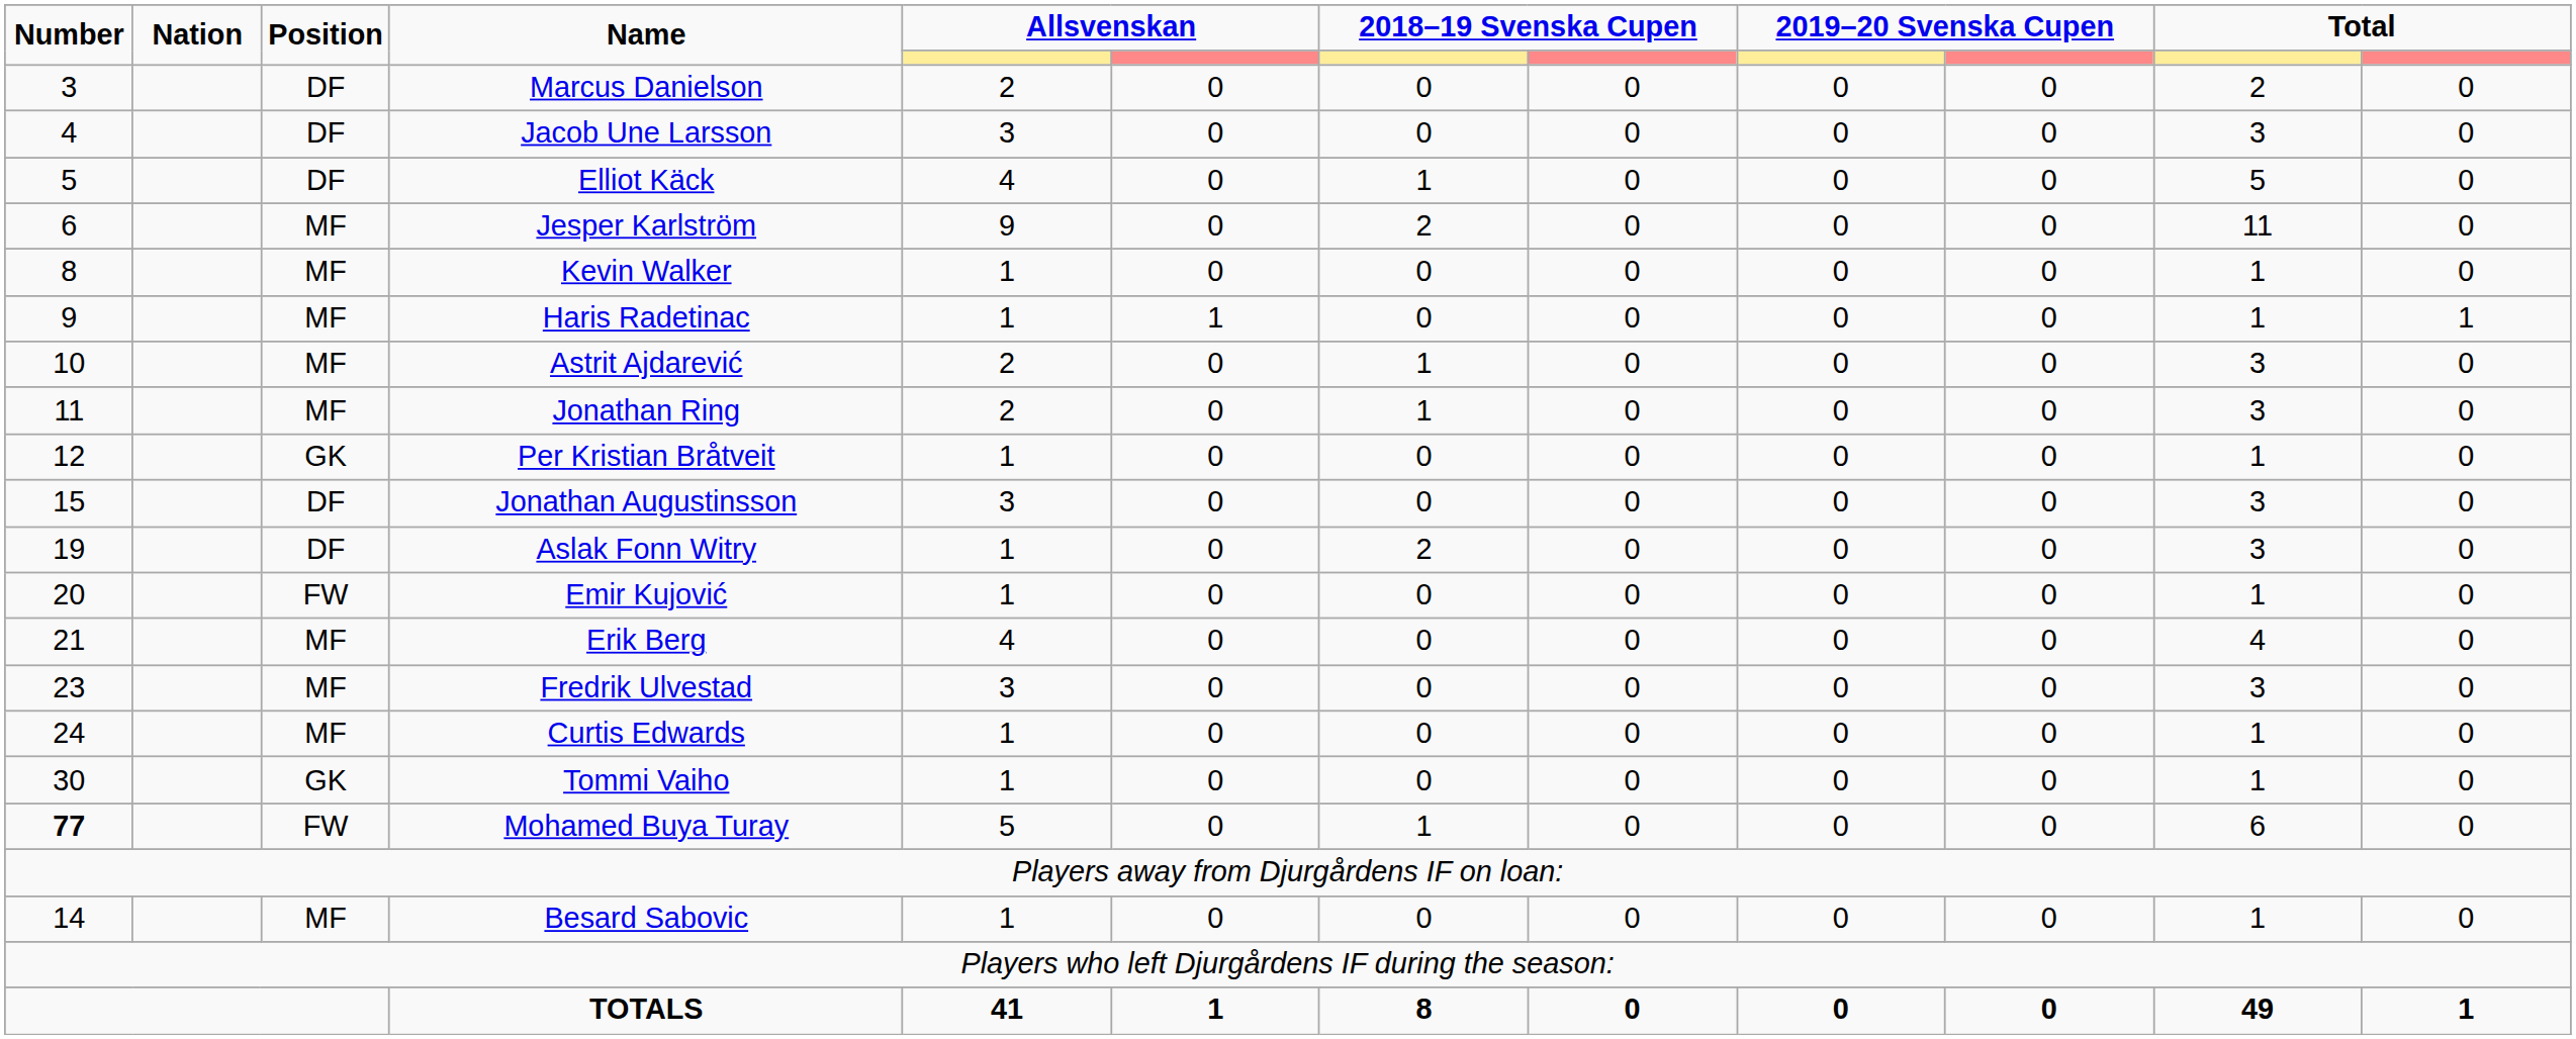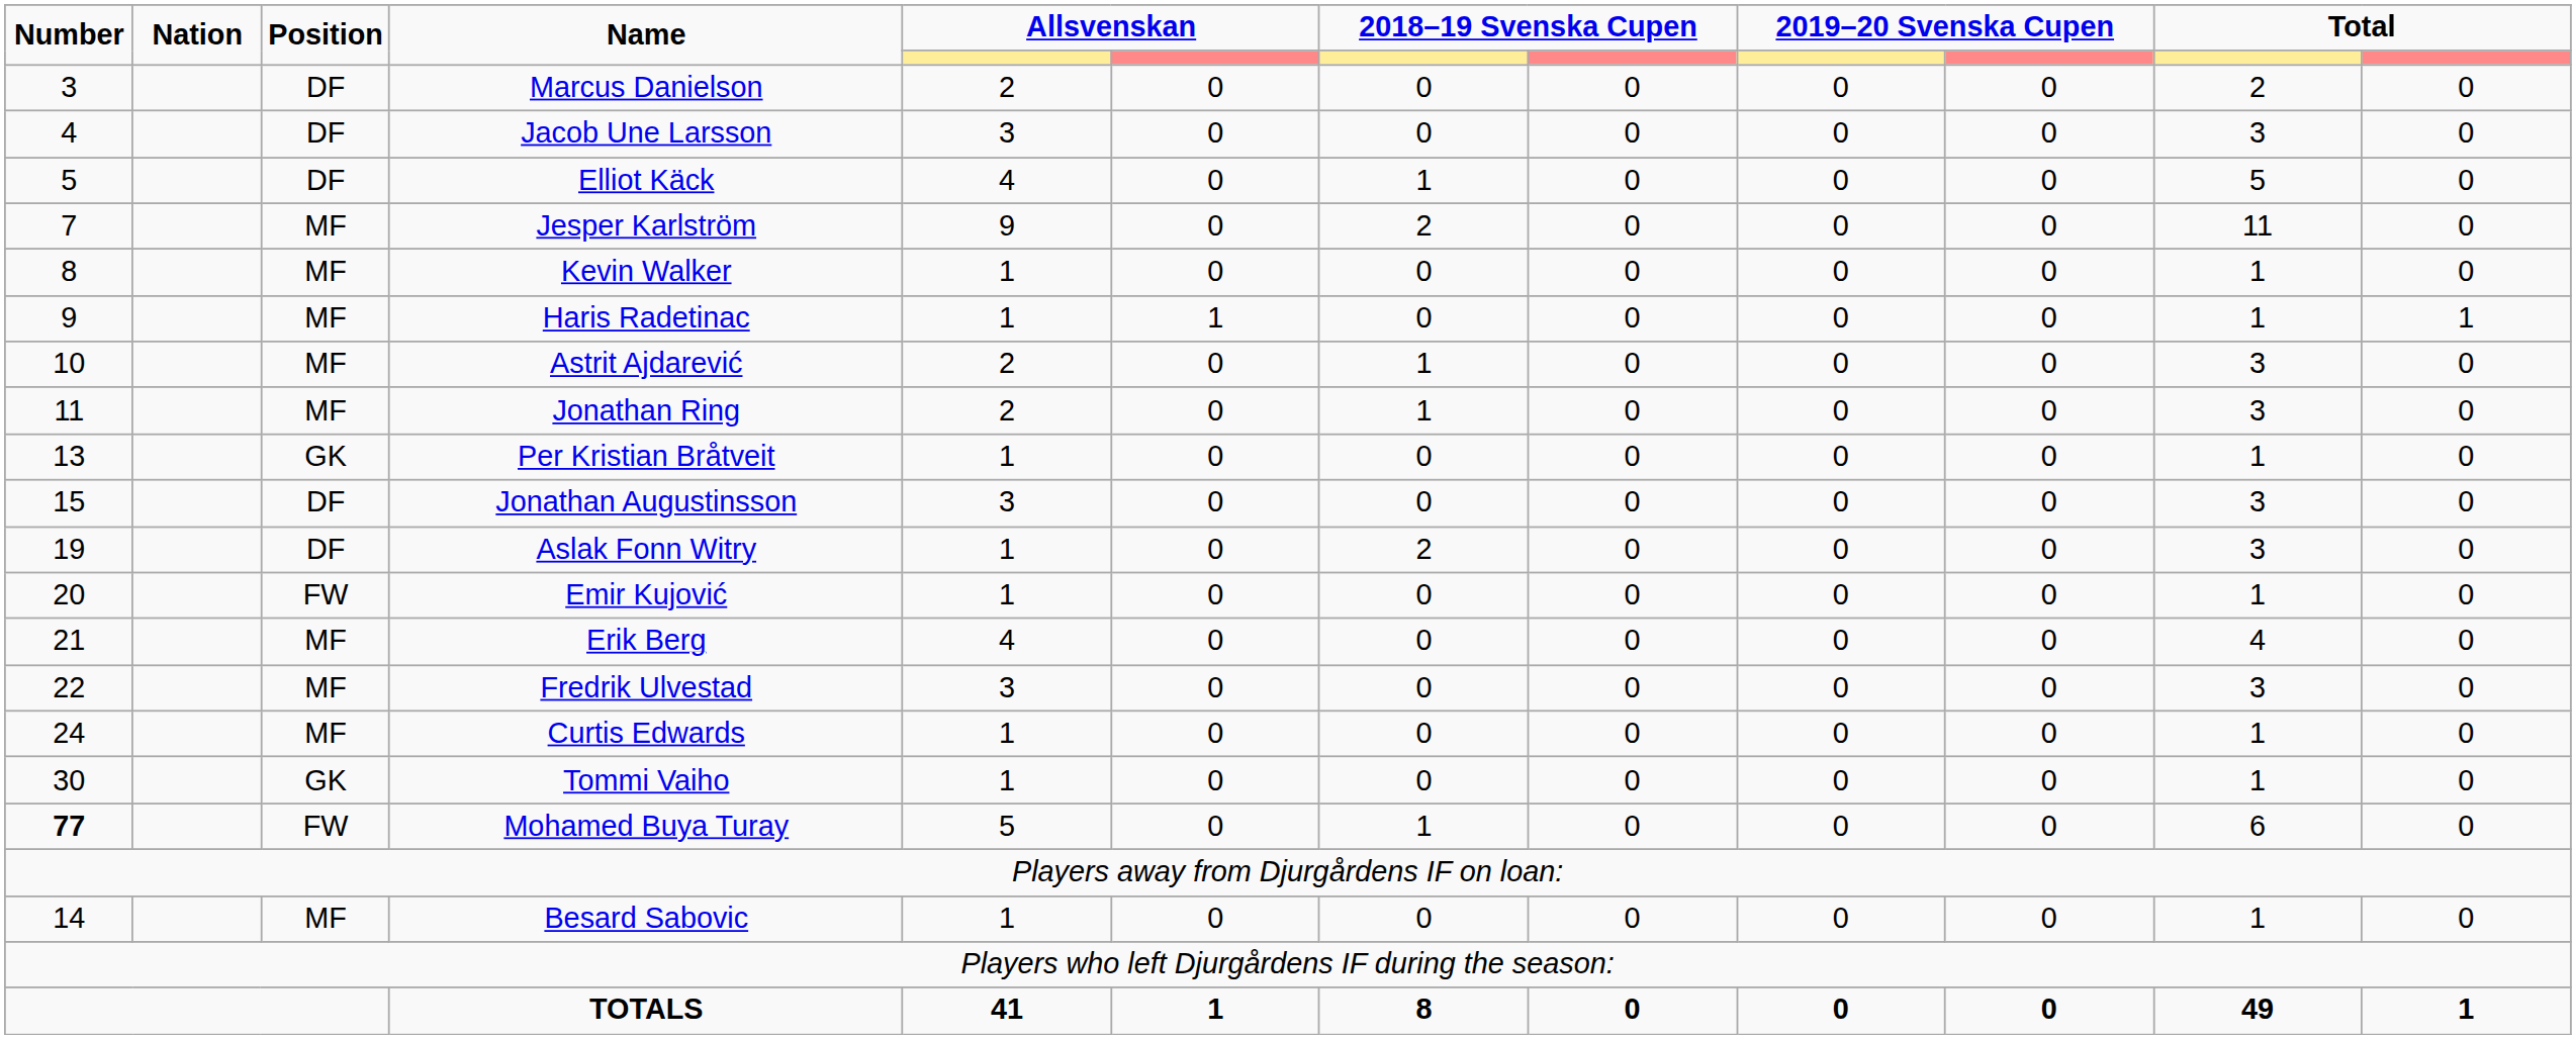 <table class="wikitable" style="text-align:center;">
 <tr>
 <td rowspan="2"  style="width:5%; text-align:center;"><strong>Number</strong></td>
 <td rowspan="2"  style="width:5%; text-align:center;"><strong>Nation</strong></td>
 <td rowspan="2"  style="width:5%; text-align:center;"><strong>Position</strong></td>
 <td rowspan="2"  style="width:20%; text-align:center;"><strong>Name</strong></td>
 <td colspan="2" style="text-align:center;"><strong><a href='#'>Allsvenskan</a></strong></td>
 <td colspan="2" style="text-align:center;"><strong><a href='#'>2018–19 Svenska Cupen</a></strong></td>
 <td colspan="2" style="text-align:center;"><strong><a href='#'>2019–20 Svenska Cupen</a></strong></td>
 <td colspan="2" style="text-align:center;"><strong>Total</strong></td>
 </tr>
 <tr>
 <th style="width:60px; background:#fe9;"></th>
 <th style="width:60px; background:#ff8888;"></th>
 <th style="width:60px; background:#fe9;"></th>
 <th style="width:60px; background:#ff8888;"></th>
 <th style="width:60px; background:#fe9;"></th>
 <th style="width:60px; background:#ff8888;"></th>
 <th style="width:60px; background:#fe9;"></th>
 <th style="width:60px; background:#ff8888;"></th>
 </tr>
 <tr>
 <td>3</td>
 <td></td>
 <td>DF</td>
 <td><a href='#'>Marcus Danielson</a></td>
 <td>2</td>
 <td>0</td>
 <td>0</td>
 <td>0</td>
 <td>0</td>
 <td>0</td>
 <td>2</td>
 <td>0</td>
 </tr>
 <tr>
 <td>4</td>
 <td></td>
 <td>DF</td>
 <td><a href='#'>Jacob Une Larsson</a></td>
 <td>3</td>
 <td>0</td>
 <td>0</td>
 <td>0</td>
 <td>0</td>
 <td>0</td>
 <td>3</td>
 <td>0</td>
 </tr>
 <tr>
 <td>5</td>
 <td></td>
 <td>DF</td>
 <td><a href='#'>Elliot Käck</a></td>
 <td>4</td>
 <td>0</td>
 <td>1</td>
 <td>0</td>
 <td>0</td>
 <td>0</td>
 <td>5</td>
 <td>0</td>
 </tr>
 <tr>
-<td>6</td>
+<td>7</td>
 <td></td>
 <td>MF</td>
 <td><a href='#'>Jesper Karlström</a></td>
 <td>9</td>
 <td>0</td>
 <td>2</td>
 <td>0</td>
 <td>0</td>
 <td>0</td>
 <td>11</td>
 <td>0</td>
 </tr>
 <tr>
 <td>8</td>
 <td></td>
 <td>MF</td>
 <td><a href='#'>Kevin Walker</a></td>
 <td>1</td>
 <td>0</td>
 <td>0</td>
 <td>0</td>
 <td>0</td>
 <td>0</td>
 <td>1</td>
 <td>0</td>
 </tr>
 <tr>
 <td>9</td>
 <td></td>
 <td>MF</td>
 <td><a href='#'>Haris Radetinac</a></td>
 <td>1</td>
 <td>1</td>
 <td>0</td>
 <td>0</td>
 <td>0</td>
 <td>0</td>
 <td>1</td>
 <td>1</td>
 </tr>
 <tr>
 <td>10</td>
 <td></td>
 <td>MF</td>
 <td><a href='#'>Astrit Ajdarević</a></td>
 <td>2</td>
 <td>0</td>
 <td>1</td>
 <td>0</td>
 <td>0</td>
 <td>0</td>
 <td>3</td>
 <td>0</td>
 </tr>
 <tr>
 <td>11</td>
 <td></td>
 <td>MF</td>
 <td><a href='#'>Jonathan Ring</a></td>
 <td>2</td>
 <td>0</td>
 <td>1</td>
 <td>0</td>
 <td>0</td>
 <td>0</td>
 <td>3</td>
 <td>0</td>
 </tr>
 <tr>
-<td>12</td>
+<td>13</td>
 <td></td>
 <td>GK</td>
 <td><a href='#'>Per Kristian Bråtveit</a></td>
 <td>1</td>
 <td>0</td>
 <td>0</td>
 <td>0</td>
 <td>0</td>
 <td>0</td>
 <td>1</td>
 <td>0</td>
 </tr>
 <tr>
 <td>15</td>
 <td></td>
 <td>DF</td>
 <td><a href='#'>Jonathan Augustinsson</a></td>
 <td>3</td>
 <td>0</td>
 <td>0</td>
 <td>0</td>
 <td>0</td>
 <td>0</td>
 <td>3</td>
 <td>0</td>
 </tr>
 <tr>
 <td>19</td>
 <td></td>
 <td>DF</td>
 <td><a href='#'>Aslak Fonn Witry</a></td>
 <td>1</td>
 <td>0</td>
 <td>2</td>
 <td>0</td>
 <td>0</td>
 <td>0</td>
 <td>3</td>
 <td>0</td>
 </tr>
 <tr>
 <td>20</td>
 <td></td>
 <td>FW</td>
 <td><a href='#'>Emir Kujović</a></td>
 <td>1</td>
 <td>0</td>
 <td>0</td>
 <td>0</td>
 <td>0</td>
 <td>0</td>
 <td>1</td>
 <td>0</td>
 </tr>
 <tr>
 <td>21</td>
 <td></td>
 <td>MF</td>
 <td><a href='#'>Erik Berg</a></td>
 <td>4</td>
 <td>0</td>
 <td>0</td>
 <td>0</td>
 <td>0</td>
 <td>0</td>
 <td>4</td>
 <td>0</td>
 </tr>
 <tr>
-<td>23</td>
+<td>22</td>
 <td></td>
 <td>MF</td>
 <td><a href='#'>Fredrik Ulvestad</a></td>
 <td>3</td>
 <td>0</td>
 <td>0</td>
 <td>0</td>
 <td>0</td>
 <td>0</td>
 <td>3</td>
 <td>0</td>
 </tr>
 <tr>
 <td>24</td>
 <td></td>
 <td>MF</td>
 <td><a href='#'>Curtis Edwards</a></td>
 <td>1</td>
 <td>0</td>
 <td>0</td>
 <td>0</td>
 <td>0</td>
 <td>0</td>
 <td>1</td>
 <td>0</td>
 </tr>
 <tr>
 <td>30</td>
 <td></td>
 <td>GK</td>
 <td><a href='#'>Tommi Vaiho</a></td>
 <td>1</td>
 <td>0</td>
 <td>0</td>
 <td>0</td>
 <td>0</td>
 <td>0</td>
 <td>1</td>
 <td>0</td>
 </tr>
 <tr>
 <td><strong>77</strong></td>
 <td></td>
 <td>FW</td>
 <td><a href='#'>Mohamed Buya Turay</a></td>
 <td>5</td>
 <td>0</td>
 <td>1</td>
 <td>0</td>
 <td>0</td>
 <td>0</td>
 <td>6</td>
 <td>0</td>
 </tr>
 <tr>
 <td colspan="14"><em>Players away from Djurgårdens IF on loan:</em></td>
 </tr>
 <tr>
 <td>14</td>
 <td></td>
 <td>MF</td>
 <td><a href='#'>Besard Sabovic</a></td>
 <td>1</td>
 <td>0</td>
 <td>0</td>
 <td>0</td>
 <td>0</td>
 <td>0</td>
 <td>1</td>
 <td>0</td>
 </tr>
 <tr>
 <td colspan="14"><em>Players who left Djurgårdens IF during the season:</em></td>
 </tr>
 <tr>
 <td colspan="3"></td>
 <td><strong>TOTALS</strong></td>
 <td><strong>41</strong></td>
 <td><strong>1</strong></td>
 <td><strong>8</strong></td>
 <td><strong>0</strong></td>
 <td><strong>0</strong></td>
 <td><strong>0</strong></td>
 <td><strong>49</strong></td>
 <td><strong>1</strong></td>
 </tr>
 </table>
